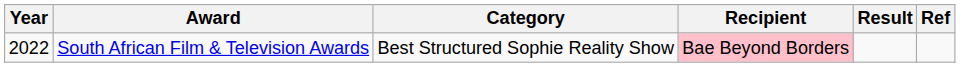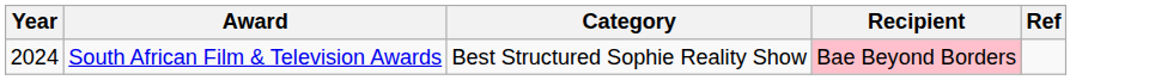 <table class="wikitable">
 <tr>
 <th>Year</th>
 <th>Award</th>
 <th>Category</th>
 <th>Recipient</th>
-<th>Result</th>
 <th>Ref</th>
 </tr>
 <tr>
-<td rowspan="1">2022</td>
+<td rowspan="1">2024</td>
 <td><a href='#'>South African Film & Television Awards</a></td>
 <td>Best Structured Sophie Reality Show</td>
 <td style="background: pink;">Bae Beyond Borders</td>
 <td></td>
-<td></td>
 </tr>
 </table>
